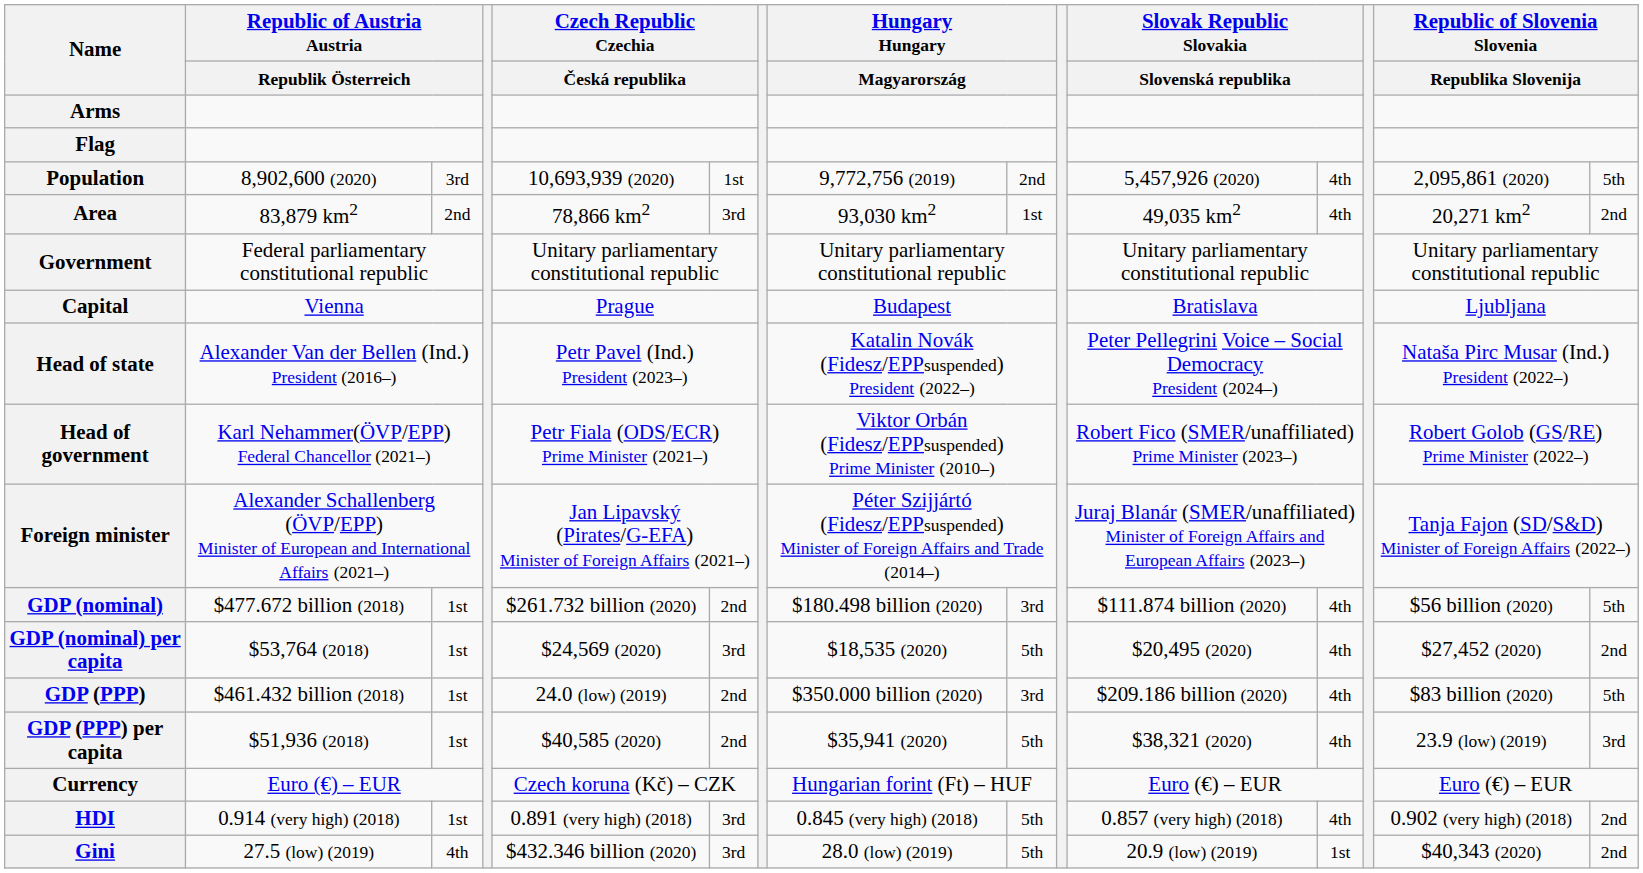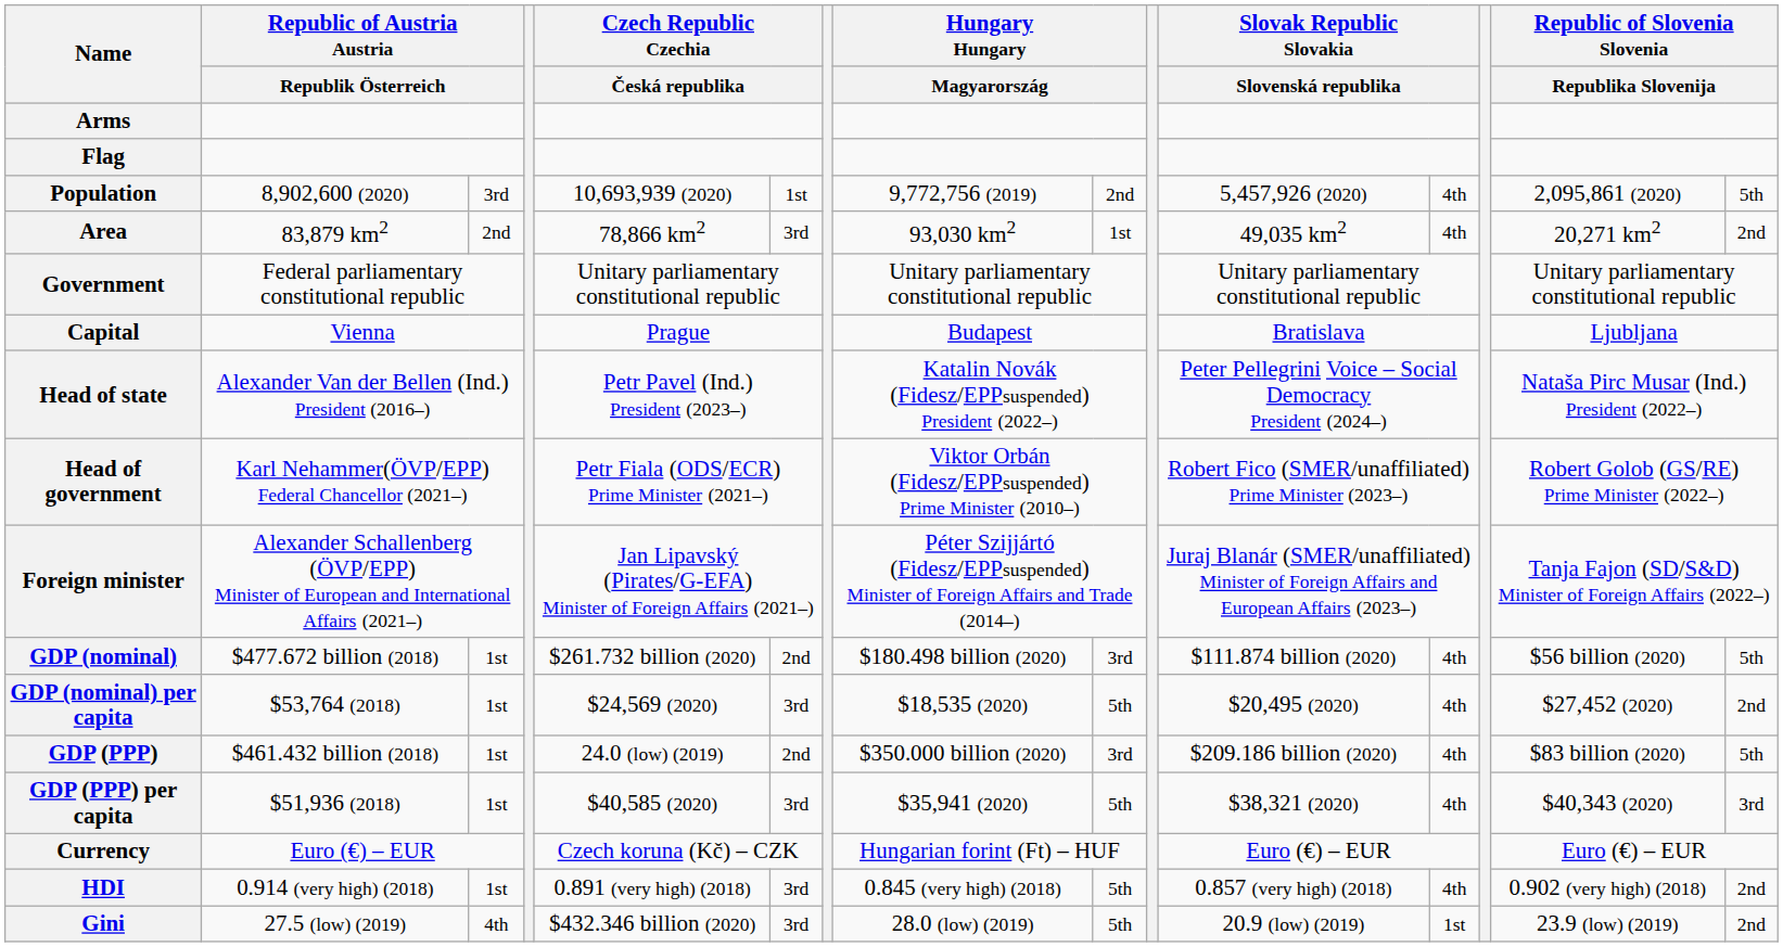 <table class="wikitable" style="text-align: center;">
 <tr>
 <th rowspan="2">Name</th>
 <th colspan="2"><a href='#'>Republic of Austria</a><br><small>Austria</small></th>
 <th rowspan="18"></th>
 <th colspan="2"><a href='#'>Czech Republic</a><br><small>Czechia</small></th>
 <th rowspan="18"></th>
 <th colspan="2"><a href='#'>Hungary</a><br><small>Hungary</small></th>
 <th rowspan="18"></th>
 <th colspan="2"><a href='#'>Slovak Republic</a><br><small>Slovakia</small></th>
 <th rowspan="18"></th>
 <th colspan="2"><a href='#'>Republic of Slovenia</a><br><small>Slovenia</small></th>
 </tr>
 <tr>
 <th colspan="2"><strong><small>Republik Österreich</small></strong></th>
 <th colspan="2"><strong><small>Česká republika</small></strong></th>
 <th colspan="2"><strong><small>Magyarország</small></strong></th>
 <th colspan="2"><strong><small>Slovenská republika</small></strong></th>
 <th colspan="2"><strong><small>Republika Slovenija</small></strong></th>
 </tr>
 <tr>
 <th>Arms</th>
 <td colspan="2"></td>
 <td colspan="2"></td>
 <td colspan="2"></td>
 <td colspan="2"></td>
 <td colspan="2"></td>
 </tr>
 <tr>
 <th>Flag</th>
 <td colspan="2"></td>
 <td colspan="2"></td>
 <td colspan="2"></td>
 <td colspan="2"></td>
 <td colspan="2"></td>
 </tr>
 <tr>
 <th>Population</th>
 <td>8,902,600 <small>(2020)</small></td>
 <td><small>3rd</small></td>
 <td>10,693,939 <small>(2020)</small></td>
 <td><small>1st</small></td>
 <td>9,772,756 <small>(2019)</small></td>
 <td><small>2nd</small></td>
 <td>5,457,926 <small>(2020)</small></td>
 <td><small>4th</small></td>
 <td>2,095,861 <small>(2020)</small></td>
 <td><small>5th</small></td>
 </tr>
 <tr>
 <th>Area</th>
 <td>83,879 km<sup>2</sup></td>
 <td><small>2nd</small></td>
 <td>78,866 km<sup>2</sup></td>
 <td><small>3rd</small></td>
 <td>93,030 km<sup>2</sup></td>
 <td><small>1st</small></td>
 <td>49,035 km<sup>2</sup></td>
 <td><small>4th</small></td>
 <td>20,271 km<sup>2</sup></td>
 <td><small>2nd</small></td>
 </tr>
 <tr>
 <th>Government</th>
 <td colspan="2">Federal parliamentary constitutional republic</td>
 <td colspan="2">Unitary parliamentary constitutional republic</td>
 <td colspan="2">Unitary parliamentary constitutional republic</td>
 <td colspan="2">Unitary parliamentary constitutional republic</td>
 <td colspan="2">Unitary parliamentary constitutional republic</td>
 </tr>
 <tr>
 <th>Capital</th>
 <td colspan="2"><a href='#'>Vienna</a></td>
 <td colspan="2"><a href='#'>Prague</a></td>
 <td colspan="2"><a href='#'>Budapest</a></td>
 <td colspan="2"><a href='#'>Bratislava</a></td>
 <td colspan="2"><a href='#'>Ljubljana</a></td>
 </tr>
 <tr>
 <th>Head of state</th>
 <td colspan="2"><a href='#'>Alexander Van der Bellen</a> (Ind.)<br><small><a href='#'>President</a> (2016–)</small></td>
 <td colspan="2"><a href='#'>Petr Pavel</a> (Ind.)<br><a href='#'><small>President</small></a> <small>(2023–)</small></td>
 <td colspan="2"><a href='#'>Katalin Novák</a> (<a href='#'>Fidesz</a>/<a href='#'>EPP</a><small>suspended</small>)<br><a href='#'><small>President</small></a> <small>(2022–)</small></td>
 <td colspan="2"><a href='#'>Peter Pellegrini</a> <a href='#'>Voice – Social Democracy</a><br><a href='#'><small>President</small></a> <small>(2024–)</small></td>
 <td colspan="2"><a href='#'>Nataša Pirc Musar</a> (Ind.)<br><a href='#'><small>President</small></a> <small>(2022–)</small></td>
 </tr>
 <tr>
 <th>Head of government</th>
 <td colspan="2"><a href='#'>Karl Nehammer</a>(<a href='#'>ÖVP</a>/<a href='#'>EPP</a>)<br><small><a href='#'>Federal Chancellor</a>  (2021–)</small></td>
 <td colspan="2"><a href='#'>Petr Fiala</a> (<a href='#'>ODS</a>/<a href='#'>ECR</a>)<br><small><a href='#'>Prime Minister</a></small> <small>(2021–)</small></td>
 <td colspan="2"><a href='#'>Viktor Orbán</a> (<a href='#'>Fidesz</a>/<a href='#'>EPP</a><small>suspended</small>)<br><a href='#'><small>Prime Minister</small></a> <small>(2010–)</small></td>
 <td colspan="2"><a href='#'>Robert Fico</a> (<a href='#'>SMER</a>/unaffiliated)<br><small><a href='#'>Prime Minister</a> (2023–)</small></td>
 <td colspan="2"><a href='#'>Robert Golob</a> (<a href='#'>GS</a>/<a href='#'>RE</a>)<br><a href='#'><small>Prime Minister</small></a> <small>(2022–)</small></td>
 </tr>
 <tr>
 <th>Foreign minister</th>
 <td colspan="2"><a href='#'>Alexander Schallenberg</a><br>(<a href='#'>ÖVP</a>/<a href='#'>EPP</a>)<br><a href='#'><small>Minister of European and International Affairs</small></a> <small>(2021–)</small></td>
 <td colspan="2"><a href='#'>Jan Lipavský</a><br>(<a href='#'>Pirates</a>/<a href='#'>G-EFA</a>)<br><a href='#'><small>Minister of Foreign Affairs</small></a> <small>(2021–)</small></td>
 <td colspan="2"><a href='#'>Péter Szijjártó</a> (<a href='#'>Fidesz</a>/<a href='#'>EPP</a><small>suspended</small>)<br><a href='#'><small>Minister of Foreign Affairs and Trade</small></a> <small>(2014–)</small></td>
 <td colspan="2"><a href='#'>Juraj Blanár</a> (<a href='#'>SMER</a>/unaffiliated)<br><a href='#'><small>Minister of Foreign Affairs and European Affairs</small></a> <small>(2023–)</small></td>
 <td colspan="2"><a href='#'>Tanja Fajon</a> (<a href='#'>SD</a>/<a href='#'>S&D</a>)<br><a href='#'><small>Minister of Foreign Affairs</small></a> <small>(2022–)</small></td>
 </tr>
 <tr>
 <th><strong><a href='#'>GDP (nominal)</a></strong></th>
 <td>$477.672 billion <small>(2018)</small></td>
 <td><small>1st</small></td>
 <td>$261.732 billion <small>(2020)</small></td>
 <td><small>2nd</small></td>
 <td>$180.498 billion <small>(2020)</small></td>
 <td><small>3rd</small></td>
 <td>$111.874 billion <small>(2020)</small></td>
 <td><small>4th</small></td>
 <td>$56 billion <small>(2020)</small></td>
 <td><small>5th</small></td>
 </tr>
 <tr>
 <th><strong><a href='#'>GDP (nominal) per capita</a></strong></th>
 <td>$53,764 <small>(2018)</small></td>
 <td><small>1st</small></td>
 <td>$24,569 <small>(2020)</small></td>
 <td><small>3rd</small></td>
 <td>$18,535 <small>(2020)</small></td>
 <td><small>5th</small></td>
 <td>$20,495 <small>(2020)</small></td>
 <td><small>4th</small></td>
 <td>$27,452 <small>(2020)</small></td>
 <td><small>2nd</small></td>
 </tr>
 <tr>
 <th><a href='#'>GDP</a> (<a href='#'>PPP</a>)</th>
 <td>$461.432 billion <small>(2018)</small></td>
 <td><small>1st</small></td>
 <td>24.0 <small>(low) (2019)</small></td>
 <td><small>2nd</small></td>
 <td>$350.000 billion <small>(2020)</small></td>
 <td><small>3rd</small></td>
 <td>$209.186 billion <small>(2020)</small></td>
 <td><small>4th</small></td>
 <td>$83 billion <small>(2020)</small></td>
 <td><small>5th</small></td>
 </tr>
 <tr>
 <th><a href='#'>GDP</a> (<a href='#'>PPP</a>) per capita</th>
 <td>$51,936 <small>(2018)</small></td>
 <td><small>1st</small></td>
 <td>$40,585 <small>(2020)</small></td>
-<td><small>2nd</small></td>
+<td><small>3rd</small></td>
 <td>$35,941 <small>(2020)</small></td>
 <td><small>5th</small></td>
 <td>$38,321 <small>(2020)</small></td>
 <td><small>4th</small></td>
-<td>23.9 <small>(low) (2019)</small></td>
+<td>$40,343 <small>(2020)</small></td>
 <td><small>3rd</small></td>
 </tr>
 <tr>
 <th>Currency</th>
 <td colspan="2"><a href='#'>Euro (€) – EUR</a></td>
 <td colspan="2"><a href='#'>Czech koruna</a> (Kč) – CZK</td>
 <td colspan="2"><a href='#'>Hungarian forint</a> (Ft) – HUF</td>
 <td colspan="2"><a href='#'>Euro</a> (€) – EUR</td>
 <td colspan="2"><a href='#'>Euro</a> (€) – EUR</td>
 </tr>
 <tr>
 <th><a href='#'>HDI</a></th>
 <td>0.914 <small>(very high) (2018)</small></td>
 <td><small>1st</small></td>
 <td>0.891 <small>(very high) (2018)</small></td>
 <td><small>3rd</small></td>
 <td>0.845 <small>(very high) (2018)</small></td>
 <td><small>5th</small></td>
 <td>0.857 <small>(very high) (2018)</small></td>
 <td><small>4th</small></td>
 <td>0.902 <small>(very high) (2018)</small></td>
 <td><small>2nd</small></td>
 </tr>
 <tr>
 <th><a href='#'>Gini</a></th>
 <td>27.5 <small>(low) (2019)</small></td>
 <td><small>4th</small></td>
 <td>$432.346 billion <small>(2020)</small></td>
 <td><small>3rd</small></td>
 <td>28.0 <small>(low) (2019)</small></td>
 <td><small>5th</small></td>
 <td>20.9 <small>(low) (2019)</small></td>
 <td><small>1st</small></td>
-<td>$40,343 <small>(2020)</small></td>
+<td>23.9 <small>(low) (2019)</small></td>
 <td><small>2nd</small></td>
 </tr>
 </table>
